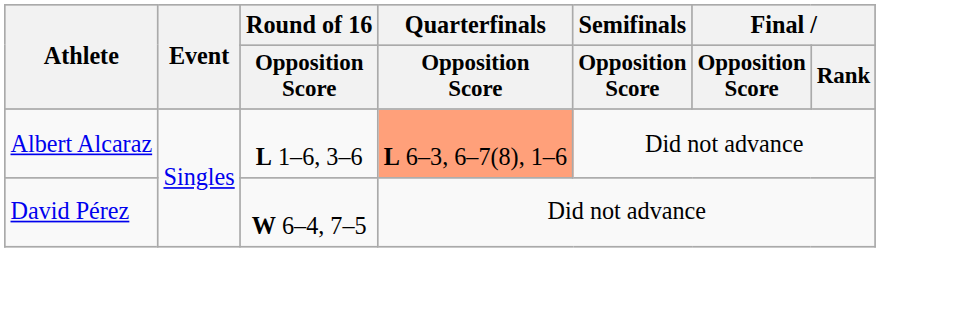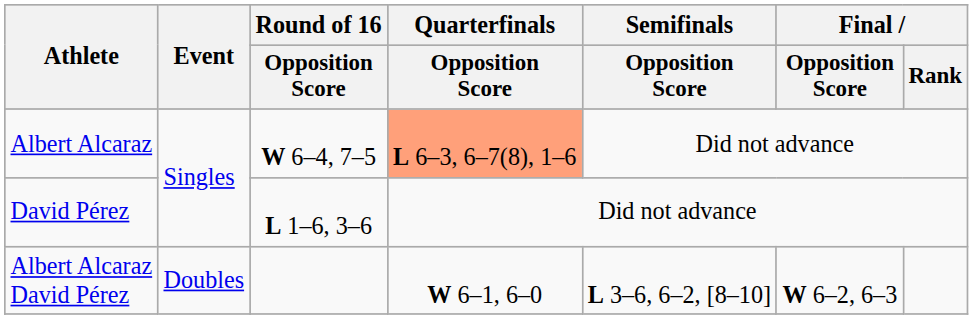 <table class=wikitable style="font-size:90%">
 <tr>
 <th rowspan="2">Athlete</th>
 <th rowspan="2">Event</th>
 <th>Round of 16</th>
 <th>Quarterfinals</th>
 <th>Semifinals</th>
 <th colspan=2>Final / </th>
 </tr>
 <tr style="font-size:95%">
 <th>Opposition<br>Score</th>
 <th>Opposition<br>Score</th>
 <th>Opposition<br>Score</th>
 <th>Opposition<br>Score</th>
 <th>Rank</th>
 </tr>
 <tr align=center>
 <td align=left><a href='#'>Albert Alcaraz</a></td>
 <td align=left rowspan=2><a href='#'>Singles</a></td>
-<td><br><strong>L</strong> 1–6, 3–6</td>
+<td><br><strong>W</strong> 6–4, 7–5</td>
 <td style="background: lightsalmon;"><br><strong>L</strong> 6–3, 6–7(8), 1–6</td>
 <td colspan=3>Did not advance</td>
 </tr>
 <tr align=center>
 <td align=left><a href='#'>David Pérez</a></td>
-<td><br><strong>W</strong> 6–4, 7–5</td>
+<td><br><strong>L</strong> 1–6, 3–6</td>
 <td colspan=4>Did not advance</td>
 </tr>
+<tr align=center>
+<td align=left><a href='#'>Albert Alcaraz</a><br><a href='#'>David Pérez</a></td>
+<td align=left><a href='#'>Doubles</a></td>
+<td></td>
+<td><br><strong>W</strong> 6–1, 6–0</td>
+<td><br><strong>L</strong> 3–6, 6–2, [8–10]</td>
+<td><br><strong>W</strong> 6–2, 6–3</td>
+<td></td>
+</tr>
 </table>
